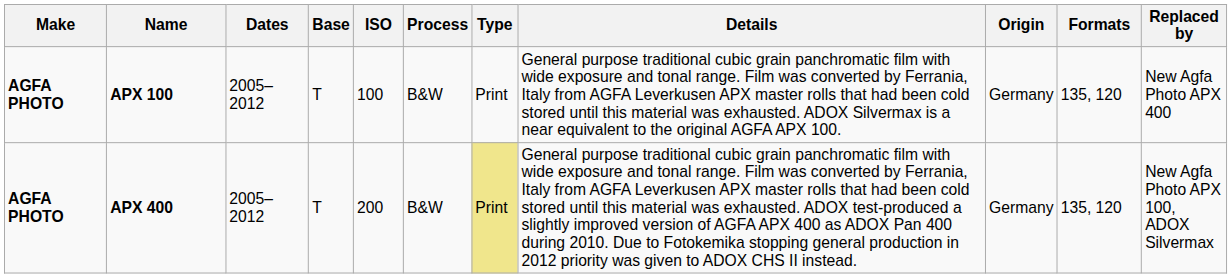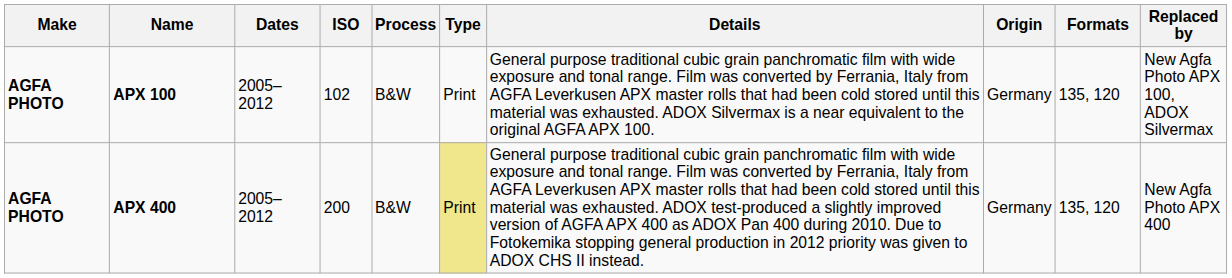 <table class="wikitable">
 <tr>
 <th scope="col" style="width: 100px;">Make</th>
 <th scope="col" style="width: 120px;">Name</th>
 <th scope="col" style="width: 80px;">Dates</th>
-<th scope="col" style="width: 30px;">Base</th>
 <th scope="col" style="width: 45px;">ISO</th>
 <th scope="col" style="width: 40px;">Process</th>
 <th scope="col" style="width: 40px;">Type</th>
 <th scope="col" style="width: 500px;">Details</th>
 <th scope="col" style="width: 60px;">Origin</th>
 <th scope="col" style="width: 80px;">Formats</th>
 <th scope="col" style="width: 80px;">Replaced by</th>
 </tr>
 <tr>
 <td><strong>AGFA PHOTO</strong></td>
 <td><strong>APX 100</strong></td>
 <td>2005–2012</td>
-<td>T</td>
-<td>100</td>
+<td>102</td>
 <td>B&W</td>
 <td>Print</td>
 <td>General purpose traditional cubic grain panchromatic film with wide exposure and tonal range. Film was converted by Ferrania, Italy from AGFA Leverkusen APX master rolls that had been cold stored until this material was exhausted. ADOX Silvermax is a near equivalent to the original AGFA APX 100.</td>
 <td>Germany</td>
 <td>135, 120</td>
-<td>New Agfa Photo APX 400</td>
+<td>New Agfa Photo APX 100, ADOX Silvermax</td>
 </tr>
 <tr>
 <td><strong>AGFA PHOTO</strong></td>
 <td><strong>APX 400</strong></td>
 <td>2005–2012</td>
-<td>T</td>
 <td>200</td>
 <td>B&W</td>
 <td style="background: khaki;">Print</td>
 <td>General purpose traditional cubic grain panchromatic film with wide exposure and tonal range. Film was converted by Ferrania, Italy from AGFA Leverkusen APX master rolls that had been cold stored until this material was exhausted. ADOX test-produced a slightly improved version of AGFA APX 400 as ADOX Pan 400 during 2010. Due to Fotokemika stopping general production in 2012 priority was given to ADOX CHS II instead.</td>
 <td>Germany</td>
 <td>135, 120</td>
-<td>New Agfa Photo APX 100, ADOX Silvermax</td>
+<td>New Agfa Photo APX 400</td>
 </tr>
 </table>
